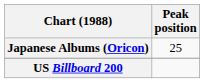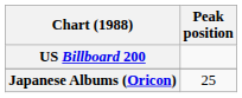 <table class="wikitable plainrowheaders">
 <tr>
 <th>Chart (1988)</th>
 <th>Peak<br>position</th>
 </tr>
 <tr>
-<th scope="row">Japanese Albums (<a href='#'>Oricon</a>)</th>
-<td align="center">25</td>
+<th scope="row">US <a href='#'><em>Billboard</em> 200</a></th>
+<td></td>
 </tr>
 <tr>
 </tr>
 <tr>
-<th scope="row">US <a href='#'><em>Billboard</em> 200</a></th>
-<td></td>
+<th scope="row">Japanese Albums (<a href='#'>Oricon</a>)</th>
+<td align="center">25</td>
 </tr>
 </table>
